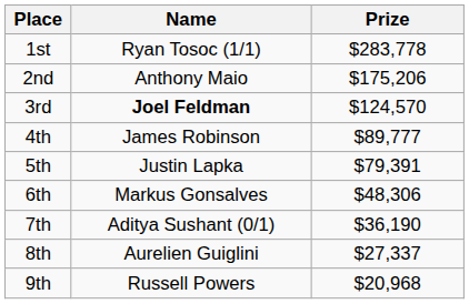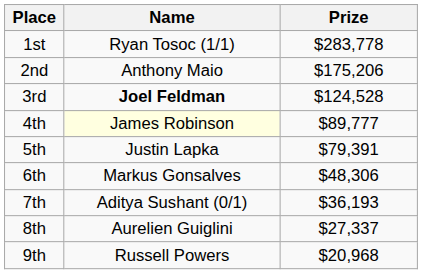 <table class="wikitable">
 <tr>
 <th width="50">Place</th>
 <th width="200">Name</th>
 <th width="125">Prize</th>
 </tr>
 <tr>
 <td align = "center">1st</td>
 <td align = "center">Ryan Tosoc (1/1)</td>
 <td align = "center">$283,778</td>
 </tr>
 <tr>
 <td align = "center">2nd</td>
 <td align = "center">Anthony Maio</td>
 <td align = "center">$175,206</td>
 </tr>
 <tr>
 <td align = "center">3rd</td>
 <td align = "center"><strong>Joel Feldman</strong></td>
-<td align = "center">$124,570</td>
+<td align = "center">$124,528</td>
 </tr>
 <tr>
 <td align = "center">4th</td>
-<td align = "center">James Robinson</td>
+<td align = "center" style="background: lightyellow;">James Robinson</td>
 <td align = "center">$89,777</td>
 </tr>
 <tr>
 <td align = "center">5th</td>
 <td align = "center">Justin Lapka</td>
 <td align = "center">$79,391</td>
 </tr>
 <tr>
 <td align = "center">6th</td>
 <td align = "center">Markus Gonsalves</td>
 <td align = "center">$48,306</td>
 </tr>
 <tr>
 <td align = "center">7th</td>
 <td align = "center">Aditya Sushant (0/1)</td>
-<td align = "center">$36,190</td>
+<td align = "center">$36,193</td>
 </tr>
 <tr>
 <td align = "center">8th</td>
 <td align = "center">Aurelien Guiglini</td>
 <td align = "center">$27,337</td>
 </tr>
 <tr>
 <td align = "center">9th</td>
 <td align = "center">Russell Powers</td>
 <td align = "center">$20,968</td>
 </tr>
 </table>
